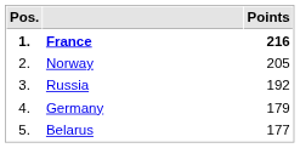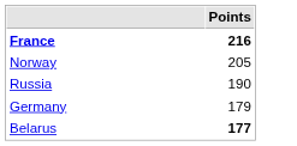 <table cellspacing="1" cellpadding="3" style="border:1px solid #AAAAAA;font-size:90%">
 <tr bgcolor="#E4E4E4">
-<th style="border-bottom:1px solid #AAAAAA" width=10>Pos.</th>
 <th style="border-bottom:1px solid #AAAAAA" width=200></th>
 <th style="border-bottom:1px solid #AAAAAA" width=20>Points</th>
 </tr>
 <tr>
-<td align="center"><strong>1.</strong></td>
 <td> <strong><a href='#'>France</a></strong></td>
 <td align="right"><strong>216</strong></td>
 </tr>
 <tr>
-<td align="center">2.</td>
 <td> <a href='#'>Norway</a></td>
 <td align="right">205</td>
 </tr>
 <tr>
-<td align="center">3.</td>
 <td> <a href='#'>Russia</a></td>
-<td align="right">192</td>
+<td align="right">190</td>
 </tr>
 <tr>
-<td align="center">4.</td>
 <td> <a href='#'>Germany</a></td>
 <td align="right">179</td>
 </tr>
 <tr>
-<td align="center">5.</td>
 <td> <a href='#'>Belarus</a></td>
-<td align="right">177</td>
+<td align="right"><strong>177</strong></td>
 </tr>
 </table>
